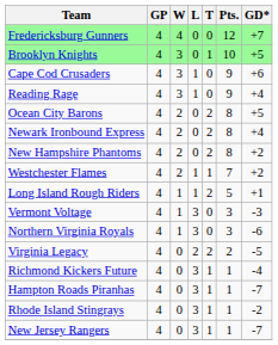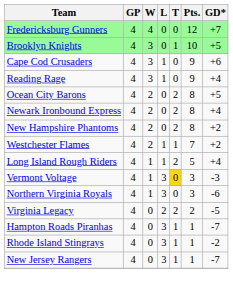 <table class="wikitable">
 <tr>
 <th>Team</th>
 <th>GP</th>
 <th>W</th>
 <th>L</th>
 <th>T</th>
 <th>Pts.</th>
 <th>GD*</th>
 </tr>
 <tr bgcolor=#98FB98>
 <td><a href='#'>Fredericksburg Gunners</a></td>
 <td align=center>4</td>
 <td align=center>4</td>
 <td align=center>0</td>
 <td align=center>0</td>
 <td align=center>12</td>
 <td align=center>+7</td>
 </tr>
 <tr bgcolor=#98FB98>
 <td><a href='#'>Brooklyn Knights</a></td>
 <td align=center>4</td>
 <td align=center>3</td>
 <td align=center>0</td>
 <td align=center>1</td>
 <td align=center>10</td>
 <td align=center>+5</td>
 </tr>
 <tr>
 <td><a href='#'>Cape Cod Crusaders</a></td>
 <td align=center>4</td>
 <td align=center>3</td>
 <td align=center>1</td>
 <td align=center>0</td>
 <td align=center>9</td>
 <td align=center>+6</td>
 </tr>
 <tr>
 <td><a href='#'>Reading Rage</a></td>
 <td align=center>4</td>
 <td align=center>3</td>
 <td align=center>1</td>
 <td align=center>0</td>
 <td align=center>9</td>
 <td align=center>+4</td>
 </tr>
 <tr>
 <td><a href='#'>Ocean City Barons</a></td>
 <td align=center>4</td>
 <td align=center>2</td>
 <td align=center>0</td>
 <td align=center>2</td>
 <td align=center>8</td>
 <td align=center>+5</td>
 </tr>
 <tr>
 <td><a href='#'>Newark Ironbound Express</a></td>
 <td align=center>4</td>
 <td align=center>2</td>
 <td align=center>0</td>
 <td align=center>2</td>
 <td align=center>8</td>
 <td align=center>+4</td>
 </tr>
 <tr>
 <td><a href='#'>New Hampshire Phantoms</a></td>
 <td align=center>4</td>
 <td align=center>2</td>
 <td align=center>0</td>
 <td align=center>2</td>
 <td align=center>8</td>
 <td align=center>+2</td>
 </tr>
 <tr>
 <td><a href='#'>Westchester Flames</a></td>
 <td align=center>4</td>
 <td align=center>2</td>
 <td align=center>1</td>
 <td align=center>1</td>
 <td align=center>7</td>
 <td align=center>+2</td>
 </tr>
 <tr>
 <td><a href='#'>Long Island Rough Riders</a></td>
 <td align=center>4</td>
 <td align=center>1</td>
 <td align=center>1</td>
 <td align=center>2</td>
 <td align=center>5</td>
-<td align=center>+1</td>
+<td align=center>+4</td>
 </tr>
 <tr>
 <td><a href='#'>Vermont Voltage</a></td>
 <td align=center>4</td>
 <td align=center>1</td>
 <td align=center>3</td>
-<td align=center>0</td>
+<td align=center style="background: gold;">0</td>
 <td align=center>3</td>
 <td align=center>-3</td>
 </tr>
 <tr>
 <td><a href='#'>Northern Virginia Royals</a></td>
 <td align=center>4</td>
 <td align=center>1</td>
 <td align=center>3</td>
 <td align=center>0</td>
 <td align=center>3</td>
 <td align=center>-6</td>
 </tr>
 <tr>
 <td><a href='#'>Virginia Legacy</a></td>
 <td align=center>4</td>
 <td align=center>0</td>
 <td align=center>2</td>
 <td align=center>2</td>
 <td align=center>2</td>
 <td align=center>-5</td>
-</tr>
-<tr>
-<td><a href='#'>Richmond Kickers Future</a></td>
-<td align=center>4</td>
-<td align=center>0</td>
-<td align=center>3</td>
-<td align=center>1</td>
-<td align=center>1</td>
-<td align=center>-4</td>
 </tr>
 <tr>
 <td><a href='#'>Hampton Roads Piranhas</a></td>
 <td align=center>4</td>
 <td align=center>0</td>
 <td align=center>3</td>
 <td align=center>1</td>
 <td align=center>1</td>
 <td align=center>-7</td>
 </tr>
 <tr>
 <td><a href='#'>Rhode Island Stingrays</a></td>
 <td align=center>4</td>
 <td align=center>0</td>
 <td align=center>3</td>
 <td align=center>1</td>
 <td align=center>1</td>
 <td align=center>-2</td>
 </tr>
 <tr>
 <td><a href='#'>New Jersey Rangers</a></td>
 <td align=center>4</td>
 <td align=center>0</td>
 <td align=center>3</td>
 <td align=center>1</td>
 <td align=center>1</td>
 <td align=center>-7</td>
 </tr>
 <tr>
 </tr>
 </table>
